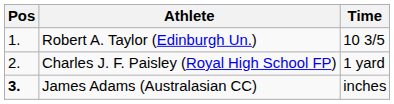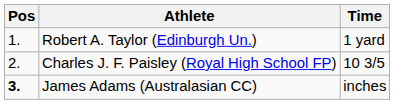 <table class="wikitable">
 <tr>
 <th>Pos</th>
 <th>Athlete</th>
 <th>Time</th>
 </tr>
 <tr>
 <td>1.</td>
 <td>Robert A. Taylor (<a href='#'>Edinburgh Un.</a>)</td>
-<td>10 3/5</td>
+<td>1 yard</td>
 </tr>
 <tr>
 <td>2.</td>
 <td>Charles J. F. Paisley (<a href='#'>Royal High School FP</a>)</td>
-<td>1 yard</td>
+<td>10 3/5</td>
 </tr>
 <tr>
 <td><strong>3.</strong></td>
 <td>James Adams (Australasian CC)</td>
 <td>inches</td>
 </tr>
 </table>
